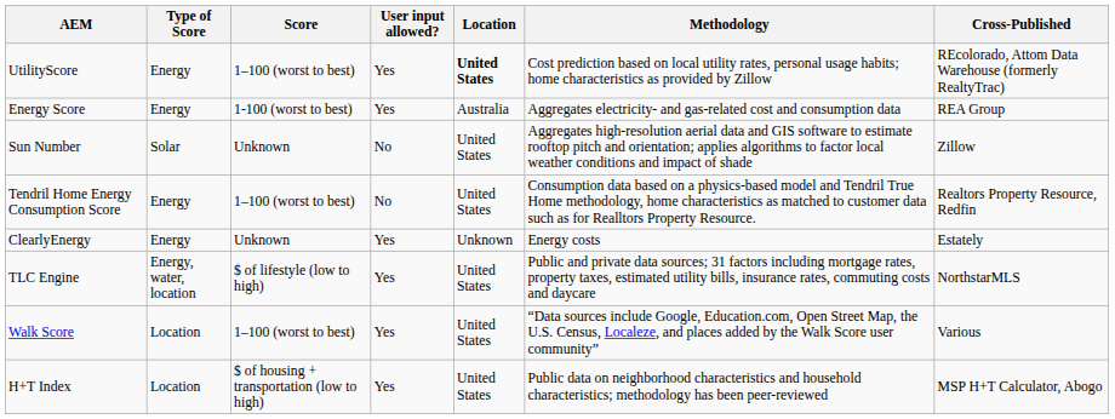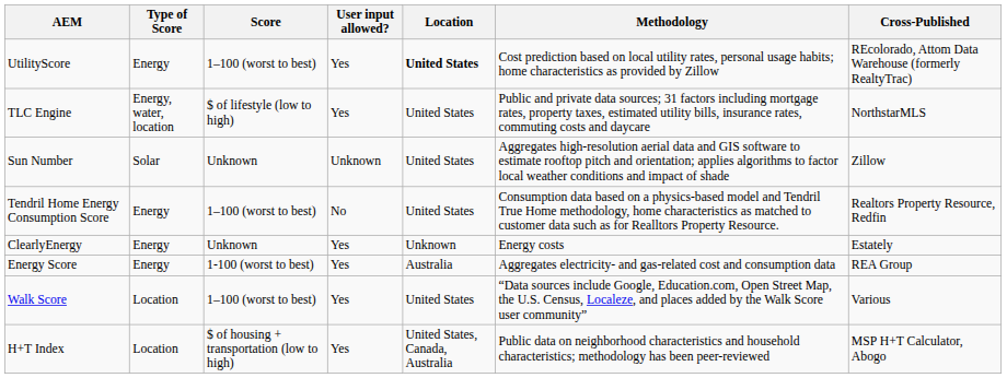 <table class="wikitable sortable">
 <tr>
 <th>AEM</th>
 <th>Type of Score</th>
 <th>Score</th>
 <th>User input allowed?</th>
 <th>Location</th>
 <th>Methodology</th>
 <th>Cross-Published</th>
 </tr>
 <tr>
 <td>UtilityScore</td>
 <td>Energy</td>
 <td>1–100 (worst to best)</td>
 <td>Yes</td>
 <td><strong>United States</strong></td>
 <td>Cost prediction based on local utility rates, personal usage habits; home characteristics as provided by Zillow</td>
 <td>REcolorado, Attom Data Warehouse (formerly RealtyTrac)</td>
 </tr>
 <tr>
-<td>Energy Score</td>
-<td>Energy</td>
-<td>1-100 (worst to best)</td>
+<td>TLC Engine</td>
+<td>Energy, water, location</td>
+<td>$ of lifestyle (low to high)</td>
 <td>Yes</td>
-<td>Australia</td>
-<td>Aggregates electricity- and gas-related cost and consumption data</td>
-<td>REA Group</td>
+<td>United States</td>
+<td>Public and private data sources; 31 factors including mortgage rates, property taxes, estimated utility bills, insurance rates, commuting costs and daycare</td>
+<td>NorthstarMLS</td>
 </tr>
 <tr>
 <td>Sun Number</td>
 <td>Solar</td>
 <td>Unknown</td>
-<td>No</td>
+<td>Unknown</td>
 <td>United States</td>
 <td>Aggregates high-resolution aerial data and GIS software to estimate  rooftop pitch and orientation; applies algorithms to factor local weather conditions and impact of shade</td>
 <td>Zillow</td>
 </tr>
 <tr>
 <td>Tendril Home Energy Consumption Score</td>
 <td>Energy</td>
 <td>1–100 (worst to best)</td>
 <td>No</td>
 <td>United States</td>
 <td>Consumption data based on a physics-based model and Tendril True Home methodology, home characteristics as matched to customer data such as for Realltors Property Resource.</td>
 <td>Realtors Property Resource, Redfin</td>
 </tr>
 <tr>
 <td>ClearlyEnergy</td>
 <td>Energy</td>
 <td>Unknown</td>
 <td>Yes</td>
 <td>Unknown</td>
 <td>Energy costs</td>
 <td>Estately</td>
 </tr>
 <tr>
-<td>TLC Engine</td>
-<td>Energy, water, location</td>
-<td>$ of lifestyle (low to high)</td>
+<td>Energy Score</td>
+<td>Energy</td>
+<td>1-100 (worst to best)</td>
 <td>Yes</td>
-<td>United States</td>
-<td>Public and private data sources; 31 factors including mortgage rates, property taxes, estimated utility bills, insurance rates, commuting costs and daycare</td>
-<td>NorthstarMLS</td>
+<td>Australia</td>
+<td>Aggregates electricity- and gas-related cost and consumption data</td>
+<td>REA Group</td>
 </tr>
 <tr>
 <td><a href='#'>Walk Score</a></td>
 <td>Location</td>
 <td>1–100 (worst to best)</td>
 <td>Yes</td>
 <td>United States</td>
 <td>“Data sources include Google, Education.com, Open Street Map, the U.S. Census, <a href='#'>Localeze</a>, and places added by the Walk Score user community”</td>
 <td>Various</td>
 </tr>
 <tr>
 <td>H+T Index</td>
 <td>Location</td>
 <td>$ of housing + transportation  (low to high)</td>
 <td>Yes</td>
-<td>United States</td>
+<td>United States, Canada, Australia</td>
 <td>Public data on neighborhood characteristics and household characteristics; methodology has been peer-reviewed</td>
 <td>MSP H+T Calculator, Abogo</td>
 </tr>
 </table>
